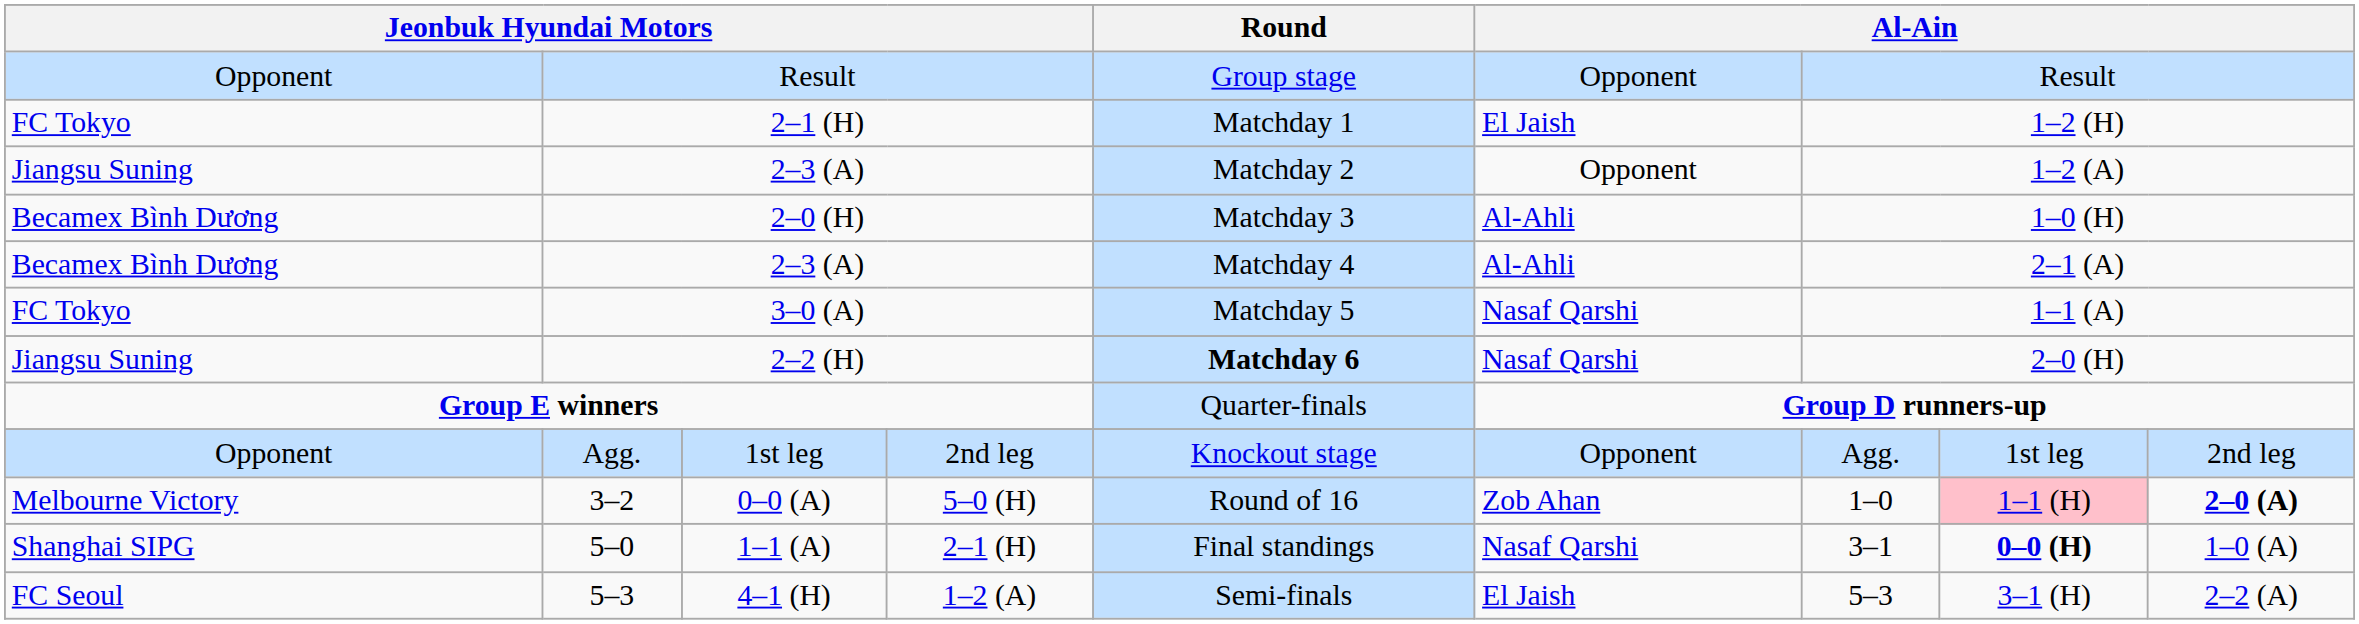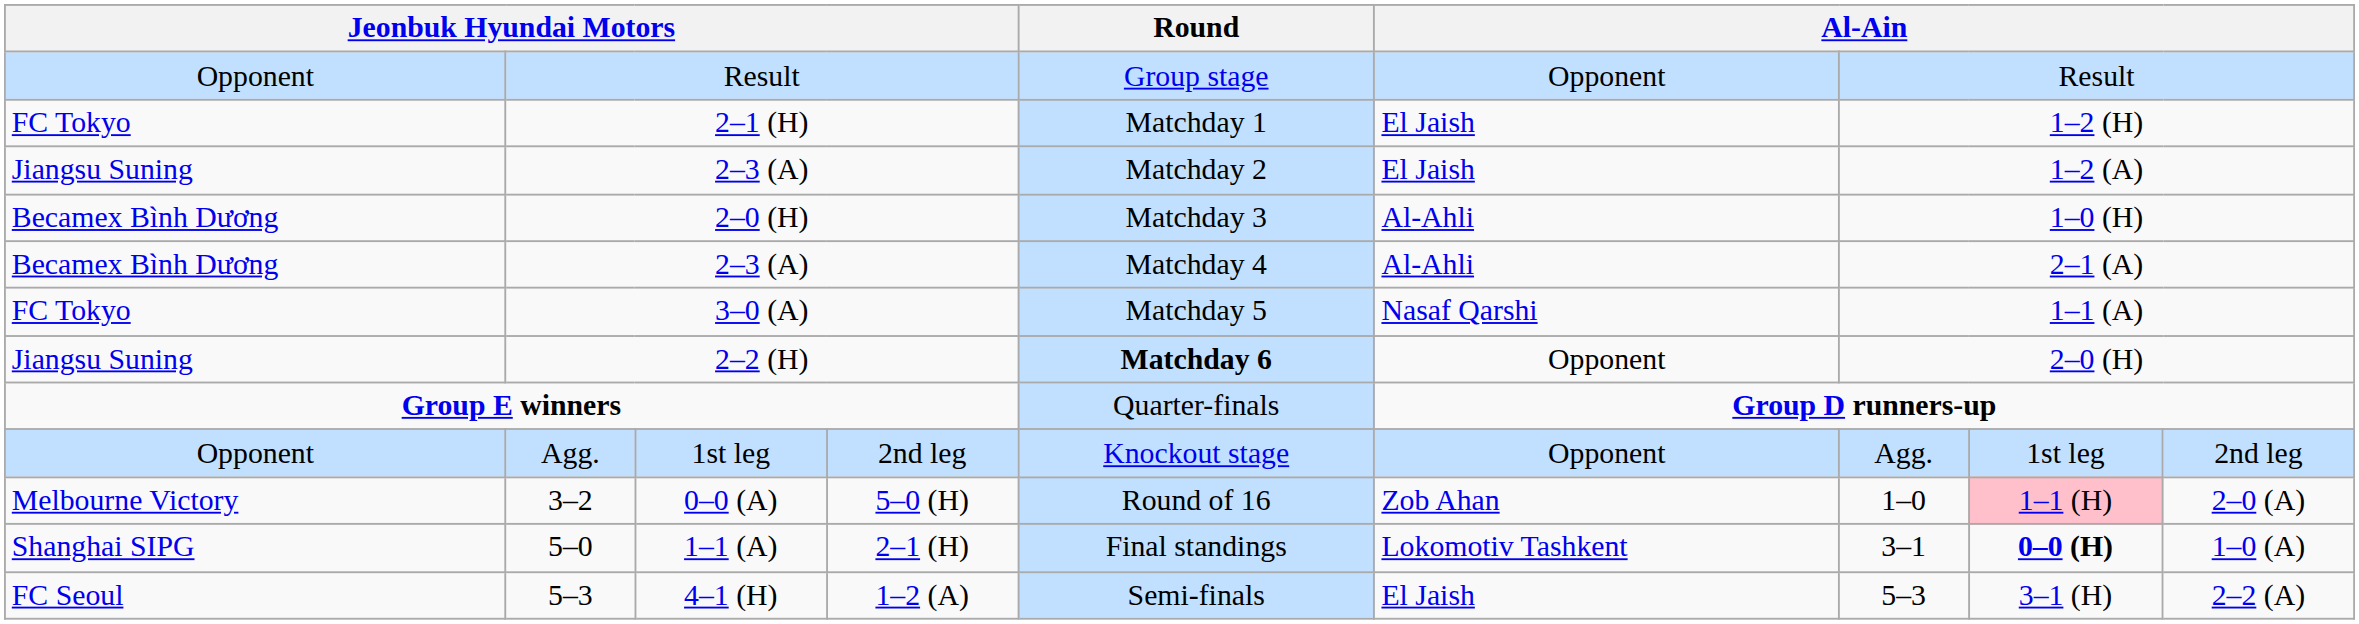 <table class="wikitable" style="text-align: center;width: 100%">
 <tr>
 <th colspan=4> <a href='#'>Jeonbuk Hyundai Motors</a></th>
 <th>Round</th>
 <th colspan=4> <a href='#'>Al-Ain</a></th>
 </tr>
 <tr bgcolor=#c1e0ff>
 <td>Opponent</td>
 <td colspan=3>Result</td>
 <td><a href='#'>Group stage</a></td>
 <td>Opponent</td>
 <td colspan=3>Result</td>
 </tr>
 <tr>
 <td align=left> <a href='#'>FC Tokyo</a></td>
 <td colspan=3><a href='#'>2–1</a> (H)</td>
 <td bgcolor=#c1e0ff>Matchday 1</td>
 <td align=left> <a href='#'>El Jaish</a></td>
 <td colspan=3><a href='#'>1–2</a> (H)</td>
 </tr>
 <tr>
 <td align=left> <a href='#'>Jiangsu Suning</a></td>
 <td colspan=3><a href='#'>2–3</a> (A)</td>
 <td bgcolor=#c1e0ff>Matchday 2</td>
-<td>Opponent</td>
+<td align=left> <a href='#'>El Jaish</a></td>
 <td colspan=3><a href='#'>1–2</a> (A)</td>
 </tr>
 <tr>
 <td align=left> <a href='#'>Becamex Bình Dương</a></td>
 <td colspan=3><a href='#'>2–0</a> (H)</td>
 <td bgcolor=#c1e0ff>Matchday 3</td>
 <td align=left> <a href='#'>Al-Ahli</a></td>
 <td colspan=3><a href='#'>1–0</a> (H)</td>
 </tr>
 <tr>
 <td align=left> <a href='#'>Becamex Bình Dương</a></td>
 <td colspan=3><a href='#'>2–3</a> (A)</td>
 <td bgcolor=#c1e0ff>Matchday 4</td>
 <td align=left> <a href='#'>Al-Ahli</a></td>
 <td colspan=3><a href='#'>2–1</a> (A)</td>
 </tr>
 <tr>
 <td align=left> <a href='#'>FC Tokyo</a></td>
 <td colspan=3><a href='#'>3–0</a> (A)</td>
 <td bgcolor=#c1e0ff>Matchday 5</td>
 <td align=left> <a href='#'>Nasaf Qarshi</a></td>
 <td colspan=3><a href='#'>1–1</a> (A)</td>
 </tr>
 <tr>
 <td align=left> <a href='#'>Jiangsu Suning</a></td>
 <td colspan=3><a href='#'>2–2</a> (H)</td>
 <td bgcolor=#c1e0ff><strong>Matchday 6</strong></td>
-<td align=left> <a href='#'>Nasaf Qarshi</a></td>
+<td>Opponent</td>
 <td colspan=3><a href='#'>2–0</a> (H)</td>
 </tr>
 <tr>
 <td colspan=4 align=center valign=top><strong><a href='#'>Group E</a> winners</strong><br></td>
 <td bgcolor=#c1e0ff>Quarter-finals</td>
 <td colspan=4 align=center valign=top><strong><a href='#'>Group D</a> runners-up</strong><br></td>
 </tr>
 <tr bgcolor=#c1e0ff>
 <td>Opponent</td>
 <td>Agg.</td>
 <td>1st leg</td>
 <td>2nd leg</td>
 <td><a href='#'>Knockout stage</a></td>
 <td>Opponent</td>
 <td>Agg.</td>
 <td>1st leg</td>
 <td>2nd leg</td>
 </tr>
 <tr>
 <td align=left> <a href='#'>Melbourne Victory</a></td>
 <td>3–2</td>
 <td><a href='#'>0–0</a> (A)</td>
 <td><a href='#'>5–0</a> (H)</td>
 <td bgcolor=#c1e0ff>Round of 16</td>
 <td align=left> <a href='#'>Zob Ahan</a></td>
 <td>1–0</td>
 <td style="background: pink;"><a href='#'>1–1</a> (H)</td>
-<td><strong><a href='#'>2–0</a> (A)</strong></td>
+<td><a href='#'>2–0</a> (A)</td>
 </tr>
 <tr>
 <td align=left> <a href='#'>Shanghai SIPG</a></td>
 <td>5–0</td>
 <td><a href='#'>1–1</a> (A)</td>
 <td><a href='#'>2–1</a> (H)</td>
 <td bgcolor=#c1e0ff>Final standings</td>
-<td align=left> <a href='#'>Nasaf Qarshi</a></td>
+<td align=left> <a href='#'>Lokomotiv Tashkent</a></td>
 <td>3–1</td>
 <td><strong><a href='#'>0–0</a> (H)</strong></td>
 <td><a href='#'>1–0</a> (A)</td>
 </tr>
 <tr>
 <td align=left> <a href='#'>FC Seoul</a></td>
 <td>5–3</td>
 <td><a href='#'>4–1</a> (H)</td>
 <td><a href='#'>1–2</a> (A)</td>
 <td bgcolor=#c1e0ff>Semi-finals</td>
 <td align=left> <a href='#'>El Jaish</a></td>
 <td>5–3</td>
 <td><a href='#'>3–1</a> (H)</td>
 <td><a href='#'>2–2</a> (A)</td>
 </tr>
 </table>
